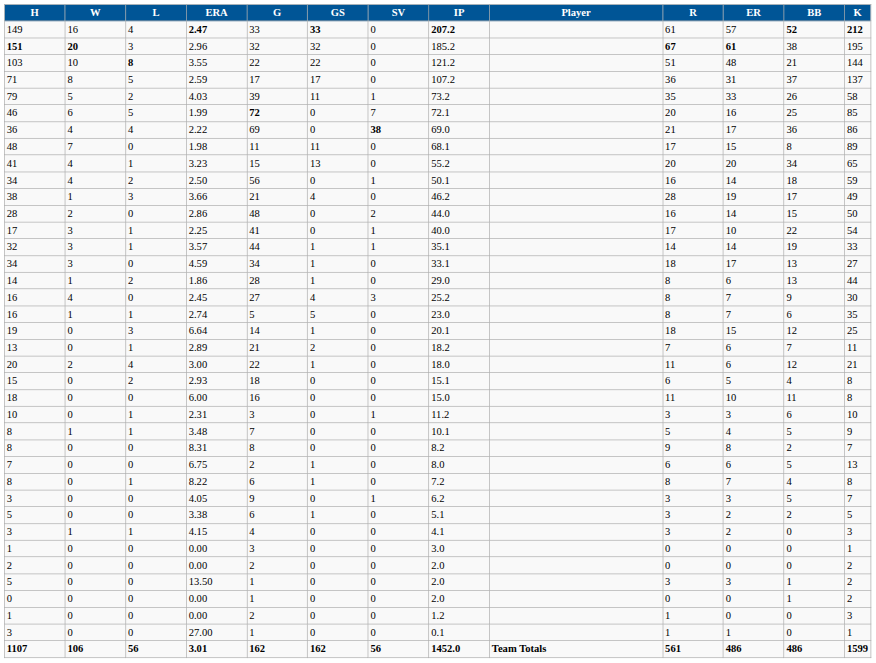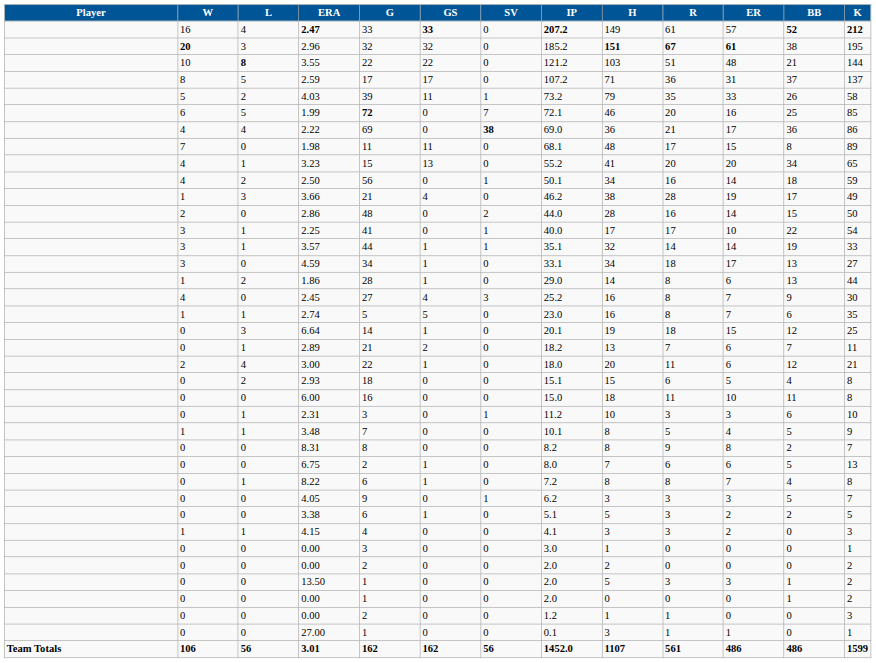 <table class="wikitable sortable">
 <tr>
-<th style="background:#005596; color:#FFF; width:7%;">H</th>
+<th style="background:#005596; color:#FFF; width:20%;">Player</th>
 <th style="background:#005596; color:#FFF; width:7%;">W</th>
 <th style="background:#005596; color:#FFF; width:7%;">L</th>
 <th style="background:#005596; color:#FFF; width:7%;">ERA</th>
 <th style="background:#005596; color:#FFF; width:7%;">G</th>
 <th style="background:#005596; color:#FFF; width:7%;">GS</th>
 <th style="background:#005596; color:#FFF; width:7%;">SV</th>
 <th style="background:#005596; color:#FFF; width:7%;">IP</th>
-<th style="background:#005596; color:#FFF; width:20%;">Player</th>
+<th style="background:#005596; color:#FFF; width:7%;">H</th>
 <th style="background:#005596; color:#FFF; width:7%;">R</th>
 <th style="background:#005596; color:#FFF; width:7%;">ER</th>
 <th style="background:#005596; color:#FFF; width:7%;">BB</th>
 <th style="background:#005596; color:#FFF; width:7%;">K</th>
 </tr>
 <tr>
-<td>149</td>
+<td></td>
 <td>16</td>
 <td>4</td>
 <td><strong>2.47</strong></td>
 <td>33</td>
 <td><strong>33</strong></td>
 <td>0</td>
 <td><strong>207.2</strong></td>
-<td></td>
+<td>149</td>
 <td>61</td>
 <td>57</td>
 <td><strong>52</strong></td>
 <td><strong>212</strong></td>
 </tr>
 <tr>
-<td><strong>151</strong></td>
+<td></td>
 <td><strong>20</strong></td>
 <td>3</td>
 <td>2.96</td>
 <td>32</td>
 <td>32</td>
 <td>0</td>
 <td>185.2</td>
-<td></td>
+<td><strong>151</strong></td>
 <td><strong>67</strong></td>
 <td><strong>61</strong></td>
 <td>38</td>
 <td>195</td>
 </tr>
 <tr>
-<td>103</td>
+<td></td>
 <td>10</td>
 <td><strong>8</strong></td>
 <td>3.55</td>
 <td>22</td>
 <td>22</td>
 <td>0</td>
 <td>121.2</td>
-<td></td>
+<td>103</td>
 <td>51</td>
 <td>48</td>
 <td>21</td>
 <td>144</td>
 </tr>
 <tr>
-<td>71</td>
+<td></td>
 <td>8</td>
 <td>5</td>
 <td>2.59</td>
 <td>17</td>
 <td>17</td>
 <td>0</td>
 <td>107.2</td>
-<td></td>
+<td>71</td>
 <td>36</td>
 <td>31</td>
 <td>37</td>
 <td>137</td>
 </tr>
 <tr>
-<td>79</td>
+<td></td>
 <td>5</td>
 <td>2</td>
 <td>4.03</td>
 <td>39</td>
 <td>11</td>
 <td>1</td>
 <td>73.2</td>
-<td></td>
+<td>79</td>
 <td>35</td>
 <td>33</td>
 <td>26</td>
 <td>58</td>
 </tr>
 <tr>
-<td>46</td>
+<td></td>
 <td>6</td>
 <td>5</td>
 <td>1.99</td>
 <td><strong>72</strong></td>
 <td>0</td>
 <td>7</td>
 <td>72.1</td>
-<td></td>
+<td>46</td>
 <td>20</td>
 <td>16</td>
 <td>25</td>
 <td>85</td>
 </tr>
 <tr>
-<td>36</td>
+<td></td>
 <td>4</td>
 <td>4</td>
 <td>2.22</td>
 <td>69</td>
 <td>0</td>
 <td><strong>38</strong></td>
 <td>69.0</td>
-<td></td>
+<td>36</td>
 <td>21</td>
 <td>17</td>
 <td>36</td>
 <td>86</td>
 </tr>
 <tr>
-<td>48</td>
+<td></td>
 <td>7</td>
 <td>0</td>
 <td>1.98</td>
 <td>11</td>
 <td>11</td>
 <td>0</td>
 <td>68.1</td>
-<td></td>
+<td>48</td>
 <td>17</td>
 <td>15</td>
 <td>8</td>
 <td>89</td>
 </tr>
 <tr>
-<td>41</td>
+<td></td>
 <td>4</td>
 <td>1</td>
 <td>3.23</td>
 <td>15</td>
 <td>13</td>
 <td>0</td>
 <td>55.2</td>
-<td></td>
+<td>41</td>
 <td>20</td>
 <td>20</td>
 <td>34</td>
 <td>65</td>
 </tr>
 <tr>
-<td>34</td>
+<td></td>
 <td>4</td>
 <td>2</td>
 <td>2.50</td>
 <td>56</td>
 <td>0</td>
 <td>1</td>
 <td>50.1</td>
-<td></td>
+<td>34</td>
 <td>16</td>
 <td>14</td>
 <td>18</td>
 <td>59</td>
 </tr>
 <tr>
-<td>38</td>
+<td></td>
 <td>1</td>
 <td>3</td>
 <td>3.66</td>
 <td>21</td>
 <td>4</td>
 <td>0</td>
 <td>46.2</td>
-<td></td>
+<td>38</td>
 <td>28</td>
 <td>19</td>
 <td>17</td>
 <td>49</td>
 </tr>
 <tr>
-<td>28</td>
+<td></td>
 <td>2</td>
 <td>0</td>
 <td>2.86</td>
 <td>48</td>
 <td>0</td>
 <td>2</td>
 <td>44.0</td>
-<td></td>
+<td>28</td>
 <td>16</td>
 <td>14</td>
 <td>15</td>
 <td>50</td>
 </tr>
 <tr>
-<td>17</td>
+<td></td>
 <td>3</td>
 <td>1</td>
 <td>2.25</td>
 <td>41</td>
 <td>0</td>
 <td>1</td>
 <td>40.0</td>
-<td></td>
+<td>17</td>
 <td>17</td>
 <td>10</td>
 <td>22</td>
 <td>54</td>
 </tr>
 <tr>
-<td>32</td>
+<td></td>
 <td>3</td>
 <td>1</td>
 <td>3.57</td>
 <td>44</td>
 <td>1</td>
 <td>1</td>
 <td>35.1</td>
-<td></td>
+<td>32</td>
 <td>14</td>
 <td>14</td>
 <td>19</td>
 <td>33</td>
 </tr>
 <tr>
-<td>34</td>
+<td></td>
 <td>3</td>
 <td>0</td>
 <td>4.59</td>
 <td>34</td>
 <td>1</td>
 <td>0</td>
 <td>33.1</td>
-<td></td>
+<td>34</td>
 <td>18</td>
 <td>17</td>
 <td>13</td>
 <td>27</td>
 </tr>
 <tr>
-<td>14</td>
+<td></td>
 <td>1</td>
 <td>2</td>
 <td>1.86</td>
 <td>28</td>
 <td>1</td>
 <td>0</td>
 <td>29.0</td>
-<td></td>
+<td>14</td>
 <td>8</td>
 <td>6</td>
 <td>13</td>
 <td>44</td>
 </tr>
 <tr>
-<td>16</td>
+<td></td>
 <td>4</td>
 <td>0</td>
 <td>2.45</td>
 <td>27</td>
 <td>4</td>
 <td>3</td>
 <td>25.2</td>
-<td></td>
+<td>16</td>
 <td>8</td>
 <td>7</td>
 <td>9</td>
 <td>30</td>
 </tr>
 <tr>
-<td>16</td>
+<td></td>
 <td>1</td>
 <td>1</td>
 <td>2.74</td>
 <td>5</td>
 <td>5</td>
 <td>0</td>
 <td>23.0</td>
-<td></td>
+<td>16</td>
 <td>8</td>
 <td>7</td>
 <td>6</td>
 <td>35</td>
 </tr>
 <tr>
-<td>19</td>
+<td></td>
 <td>0</td>
 <td>3</td>
 <td>6.64</td>
 <td>14</td>
 <td>1</td>
 <td>0</td>
 <td>20.1</td>
-<td></td>
+<td>19</td>
 <td>18</td>
 <td>15</td>
 <td>12</td>
 <td>25</td>
 </tr>
 <tr>
-<td>13</td>
+<td></td>
 <td>0</td>
 <td>1</td>
 <td>2.89</td>
 <td>21</td>
 <td>2</td>
 <td>0</td>
 <td>18.2</td>
-<td></td>
+<td>13</td>
 <td>7</td>
 <td>6</td>
 <td>7</td>
 <td>11</td>
 </tr>
 <tr>
-<td>20</td>
+<td></td>
 <td>2</td>
 <td>4</td>
 <td>3.00</td>
 <td>22</td>
 <td>1</td>
 <td>0</td>
 <td>18.0</td>
-<td></td>
+<td>20</td>
 <td>11</td>
 <td>6</td>
 <td>12</td>
 <td>21</td>
 </tr>
 <tr>
-<td>15</td>
+<td></td>
 <td>0</td>
 <td>2</td>
 <td>2.93</td>
 <td>18</td>
 <td>0</td>
 <td>0</td>
 <td>15.1</td>
-<td></td>
+<td>15</td>
 <td>6</td>
 <td>5</td>
 <td>4</td>
 <td>8</td>
 </tr>
 <tr>
-<td>18</td>
+<td></td>
 <td>0</td>
 <td>0</td>
 <td>6.00</td>
 <td>16</td>
 <td>0</td>
 <td>0</td>
 <td>15.0</td>
-<td></td>
+<td>18</td>
 <td>11</td>
 <td>10</td>
 <td>11</td>
 <td>8</td>
 </tr>
 <tr>
-<td>10</td>
+<td></td>
 <td>0</td>
 <td>1</td>
 <td>2.31</td>
 <td>3</td>
 <td>0</td>
 <td>1</td>
 <td>11.2</td>
-<td></td>
+<td>10</td>
 <td>3</td>
 <td>3</td>
 <td>6</td>
 <td>10</td>
 </tr>
 <tr>
-<td>8</td>
+<td></td>
 <td>1</td>
 <td>1</td>
 <td>3.48</td>
 <td>7</td>
 <td>0</td>
 <td>0</td>
 <td>10.1</td>
-<td></td>
+<td>8</td>
 <td>5</td>
 <td>4</td>
 <td>5</td>
 <td>9</td>
 </tr>
 <tr>
-<td>8</td>
+<td></td>
 <td>0</td>
 <td>0</td>
 <td>8.31</td>
 <td>8</td>
 <td>0</td>
 <td>0</td>
 <td>8.2</td>
-<td></td>
+<td>8</td>
 <td>9</td>
 <td>8</td>
 <td>2</td>
 <td>7</td>
 </tr>
 <tr>
-<td>7</td>
+<td></td>
 <td>0</td>
 <td>0</td>
 <td>6.75</td>
 <td>2</td>
 <td>1</td>
 <td>0</td>
 <td>8.0</td>
-<td></td>
+<td>7</td>
 <td>6</td>
 <td>6</td>
 <td>5</td>
 <td>13</td>
 </tr>
 <tr>
-<td>8</td>
+<td></td>
 <td>0</td>
 <td>1</td>
 <td>8.22</td>
 <td>6</td>
 <td>1</td>
 <td>0</td>
 <td>7.2</td>
-<td></td>
+<td>8</td>
 <td>8</td>
 <td>7</td>
 <td>4</td>
 <td>8</td>
 </tr>
 <tr>
-<td>3</td>
+<td></td>
 <td>0</td>
 <td>0</td>
 <td>4.05</td>
 <td>9</td>
 <td>0</td>
 <td>1</td>
 <td>6.2</td>
-<td></td>
+<td>3</td>
 <td>3</td>
 <td>3</td>
 <td>5</td>
 <td>7</td>
 </tr>
 <tr>
-<td>5</td>
+<td></td>
 <td>0</td>
 <td>0</td>
 <td>3.38</td>
 <td>6</td>
 <td>1</td>
 <td>0</td>
 <td>5.1</td>
-<td></td>
+<td>5</td>
 <td>3</td>
 <td>2</td>
 <td>2</td>
 <td>5</td>
 </tr>
 <tr>
-<td>3</td>
+<td></td>
 <td>1</td>
 <td>1</td>
 <td>4.15</td>
 <td>4</td>
 <td>0</td>
 <td>0</td>
 <td>4.1</td>
-<td></td>
+<td>3</td>
 <td>3</td>
 <td>2</td>
 <td>0</td>
 <td>3</td>
 </tr>
 <tr>
-<td>1</td>
+<td></td>
 <td>0</td>
 <td>0</td>
 <td>0.00</td>
 <td>3</td>
 <td>0</td>
 <td>0</td>
 <td>3.0</td>
-<td></td>
+<td>1</td>
 <td>0</td>
 <td>0</td>
 <td>0</td>
 <td>1</td>
 </tr>
 <tr>
-<td>2</td>
+<td></td>
 <td>0</td>
 <td>0</td>
 <td>0.00</td>
 <td>2</td>
 <td>0</td>
 <td>0</td>
 <td>2.0</td>
-<td></td>
+<td>2</td>
 <td>0</td>
 <td>0</td>
 <td>0</td>
 <td>2</td>
 </tr>
 <tr>
-<td>5</td>
+<td></td>
 <td>0</td>
 <td>0</td>
 <td>13.50</td>
 <td>1</td>
 <td>0</td>
 <td>0</td>
 <td>2.0</td>
-<td></td>
+<td>5</td>
 <td>3</td>
 <td>3</td>
 <td>1</td>
 <td>2</td>
 </tr>
 <tr>
-<td>0</td>
+<td></td>
 <td>0</td>
 <td>0</td>
 <td>0.00</td>
 <td>1</td>
 <td>0</td>
 <td>0</td>
 <td>2.0</td>
-<td></td>
+<td>0</td>
 <td>0</td>
 <td>0</td>
 <td>1</td>
 <td>2</td>
 </tr>
 <tr>
-<td>1</td>
+<td></td>
 <td>0</td>
 <td>0</td>
 <td>0.00</td>
 <td>2</td>
 <td>0</td>
 <td>0</td>
 <td>1.2</td>
-<td></td>
+<td>1</td>
 <td>1</td>
 <td>0</td>
 <td>0</td>
 <td>3</td>
 </tr>
 <tr>
-<td>3</td>
+<td></td>
 <td>0</td>
 <td>0</td>
 <td>27.00</td>
 <td>1</td>
 <td>0</td>
 <td>0</td>
 <td>0.1</td>
-<td></td>
+<td>3</td>
 <td>1</td>
 <td>1</td>
 <td>0</td>
 <td>1</td>
 </tr>
 <tr>
-<td><strong>1107</strong></td>
+<td><strong>Team Totals</strong></td>
 <td><strong>106</strong></td>
 <td><strong>56</strong></td>
 <td><strong>3.01</strong></td>
 <td><strong>162</strong></td>
 <td><strong>162</strong></td>
 <td><strong>56</strong></td>
 <td><strong>1452.0</strong></td>
-<td><strong>Team Totals</strong></td>
+<td><strong>1107</strong></td>
 <td><strong>561</strong></td>
 <td><strong>486</strong></td>
 <td><strong>486</strong></td>
 <td><strong>1599</strong></td>
 </tr>
 </table>
